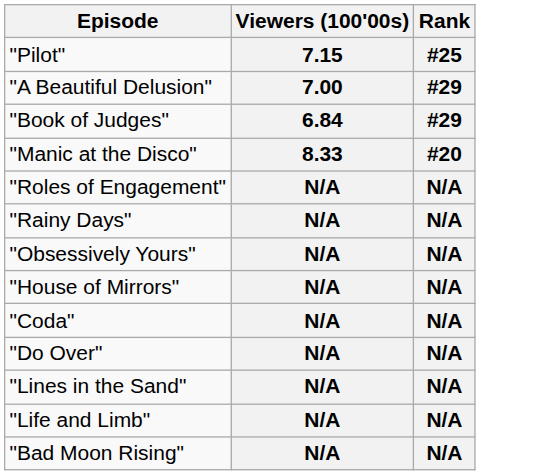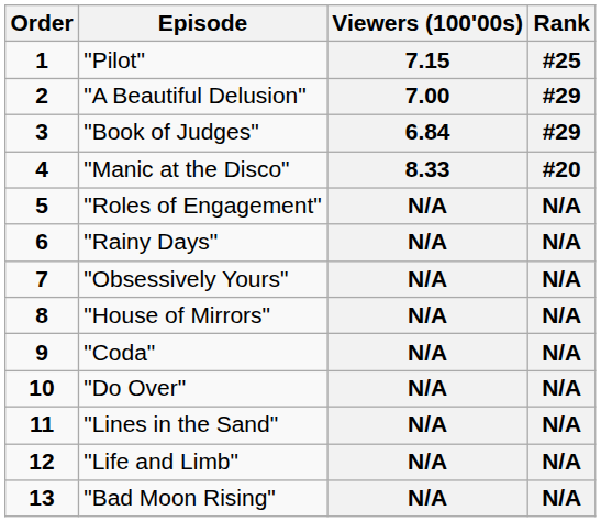 <table class="wikitable sortable">
 <tr>
+<th>Order</th>
 <th>Episode</th>
 <th>Viewers (100'00s)</th>
 <th>Rank</th>
 </tr>
 <tr>
+<td style="text-align:center"><strong>1</strong></td>
 <td>"Pilot"</td>
 <th style="text-align:center">7.15</th>
 <th style="text-align:center">#25</th>
 </tr>
 <tr>
+<td style="text-align:center"><strong>2</strong></td>
 <td>"A Beautiful Delusion"</td>
 <th style="text-align:center">7.00</th>
 <th style="text-align:center">#29</th>
 </tr>
 <tr>
+<td style="text-align:center"><strong>3</strong></td>
 <td>"Book of Judges"</td>
 <th style="text-align:center">6.84</th>
 <th style="text-align:center">#29</th>
 </tr>
 <tr>
+<td style="text-align:center"><strong>4</strong></td>
 <td>"Manic at the Disco"</td>
 <th style="text-align:center">8.33</th>
 <th style="text-align:center">#20</th>
 </tr>
 <tr>
+<td style="text-align:center"><strong>5</strong></td>
 <td>"Roles of Engagement"</td>
 <th style="text-align:center">N/A</th>
 <th style="text-align:center">N/A</th>
 </tr>
 <tr>
+<td style="text-align:center"><strong>6</strong></td>
 <td>"Rainy Days"</td>
 <th style="text-align:center">N/A</th>
 <th style="text-align:center">N/A</th>
 </tr>
 <tr>
+<td style="text-align:center"><strong>7</strong></td>
 <td>"Obsessively Yours"</td>
 <th style="text-align:center">N/A</th>
 <th style="text-align:center">N/A</th>
 </tr>
 <tr>
+<td style="text-align:center"><strong>8</strong></td>
 <td>"House of Mirrors"</td>
 <th style="text-align:center">N/A</th>
 <th style="text-align:center">N/A</th>
 </tr>
 <tr>
+<td style="text-align:center"><strong>9</strong></td>
 <td>"Coda"</td>
 <th style="text-align:center">N/A</th>
 <th style="text-align:center">N/A</th>
 </tr>
 <tr>
+<td style="text-align:center"><strong>10</strong></td>
 <td>"Do Over"</td>
 <th style="text-align:center">N/A</th>
 <th style="text-align:center">N/A</th>
 </tr>
 <tr>
+<td style="text-align:center"><strong>11</strong></td>
 <td>"Lines in the Sand"</td>
 <th style="text-align:center">N/A</th>
 <th style="text-align:center">N/A</th>
 </tr>
 <tr>
+<td style="text-align:center"><strong>12</strong></td>
 <td>"Life and Limb"</td>
 <th style="text-align:center">N/A</th>
 <th style="text-align:center">N/A</th>
 </tr>
 <tr>
+<td style="text-align:center"><strong>13</strong></td>
 <td>"Bad Moon Rising"</td>
 <th style="text-align:center">N/A</th>
 <th style="text-align:center">N/A</th>
 </tr>
 </table>
